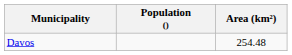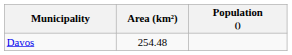 <table class="wikitable">
 <tr>
 <th width="160">Municipality</th>
+<th width="100">Area (km²)</th>
 <th width="140">Population <small><br>()</small></th>
-<th width="100">Area (km²)</th>
 </tr>
 <tr>
 <td><a href='#'>Davos</a></td>
+<td align="center">254.48</td>
 <td align="center"></td>
-<td align="center">254.48</td>
 </tr>
 </table>
